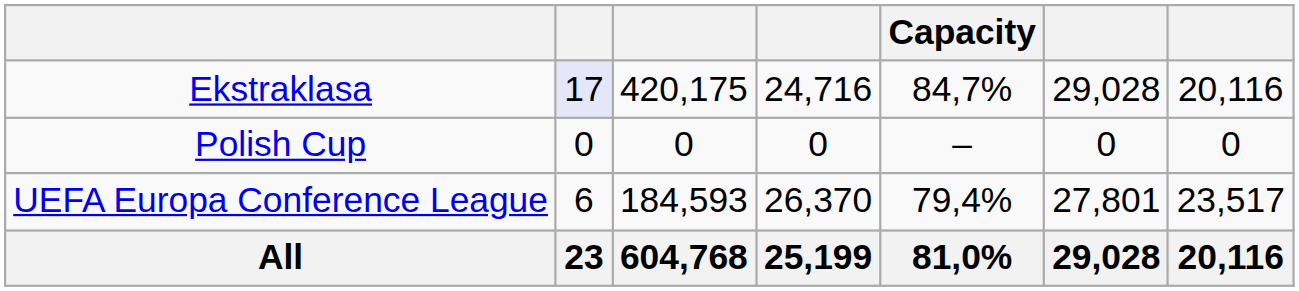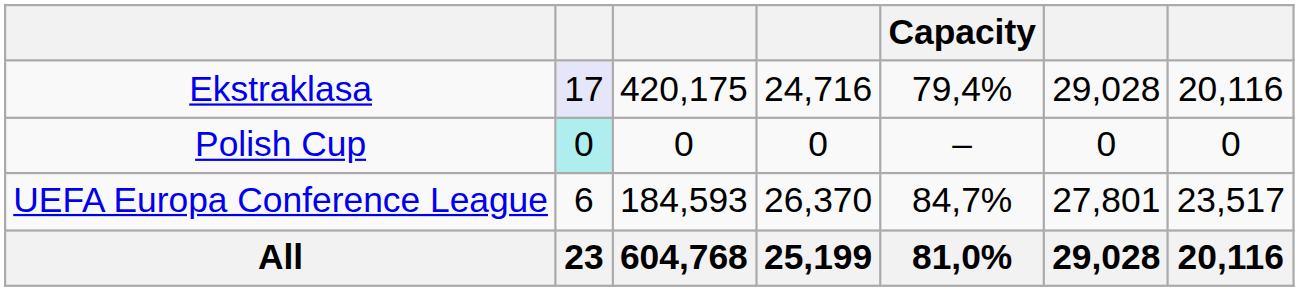 <table class="wikitable sortable" style="text-align: center;">
 <tr>
 <th></th>
 <th></th>
 <th></th>
 <th></th>
 <th><strong>Capacity</strong></th>
 <th></th>
 <th></th>
 </tr>
 <tr>
 <td><a href='#'>Ekstraklasa</a></td>
 <td style="background: lavender;">17</td>
 <td>420,175</td>
 <td>24,716</td>
-<td>84,7%</td>
+<td>79,4%</td>
 <td>29,028</td>
 <td>20,116</td>
 </tr>
 <tr>
 <td><a href='#'>Polish Cup</a></td>
-<td>0</td>
+<td style="background: paleturquoise;">0</td>
 <td>0</td>
 <td>0</td>
 <td>–</td>
 <td>0</td>
 <td>0</td>
 </tr>
 <tr>
 <td><a href='#'>UEFA Europa Conference League</a></td>
 <td>6</td>
 <td>184,593</td>
 <td>26,370</td>
-<td>79,4%</td>
+<td>84,7%</td>
 <td>27,801</td>
 <td>23,517</td>
 </tr>
 <tr>
 <th>All</th>
 <th>23</th>
 <th>604,768</th>
 <th>25,199</th>
 <th>81,0%</th>
 <th>29,028</th>
 <th>20,116</th>
 </tr>
 </table>
